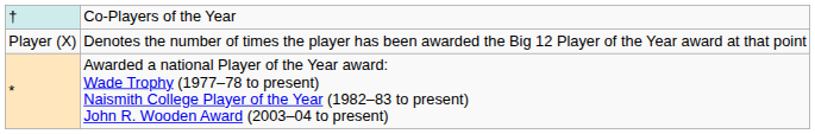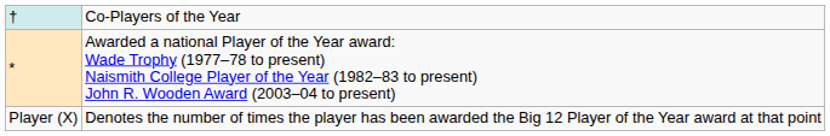 <table class="wikitable">
 <tr>
 <td style="background-color:#CFECEC;">†</td>
 <td>Co-Players of the Year</td>
 </tr>
 <tr>
+<td style="background-color:#FFE6BD">*</td>
+<td>Awarded a national Player of the Year award: <br><a href='#'>Wade Trophy</a> (1977–78 to present)<br><a href='#'>Naismith College Player of the Year</a> (1982–83 to present)<br> <a href='#'>John R. Wooden Award</a> (2003–04 to present)</td>
+</tr>
+<tr>
 <td>Player (X)</td>
 <td>Denotes the number of times the player has been awarded the Big 12 Player of the Year award at that point</td>
 </tr>
-<tr>
-<td style="background-color:#FFE6BD">*</td>
-<td>Awarded a national Player of the Year award: <br><a href='#'>Wade Trophy</a> (1977–78 to present)<br><a href='#'>Naismith College Player of the Year</a> (1982–83 to present)<br> <a href='#'>John R. Wooden Award</a> (2003–04 to present)</td>
-</tr>
 </table>
